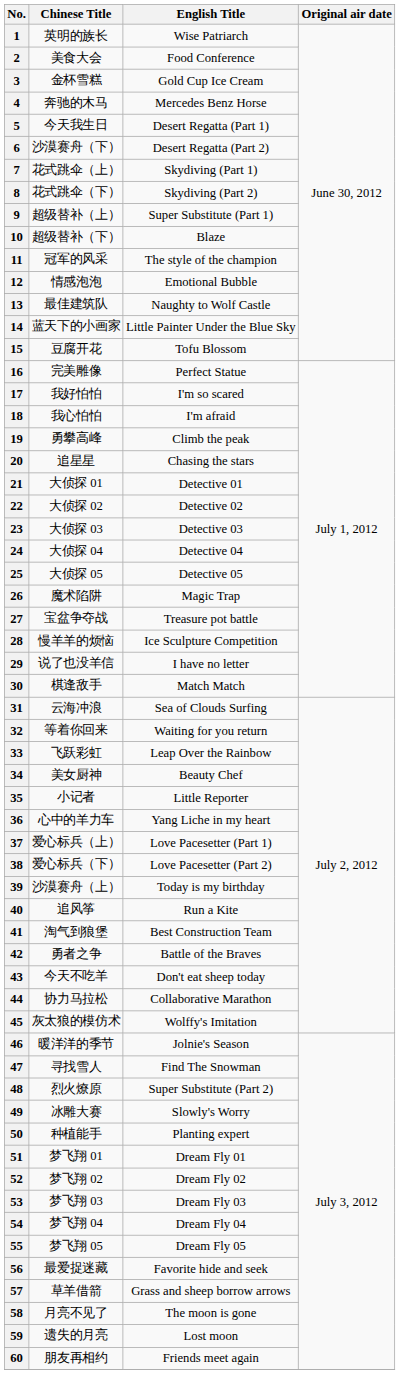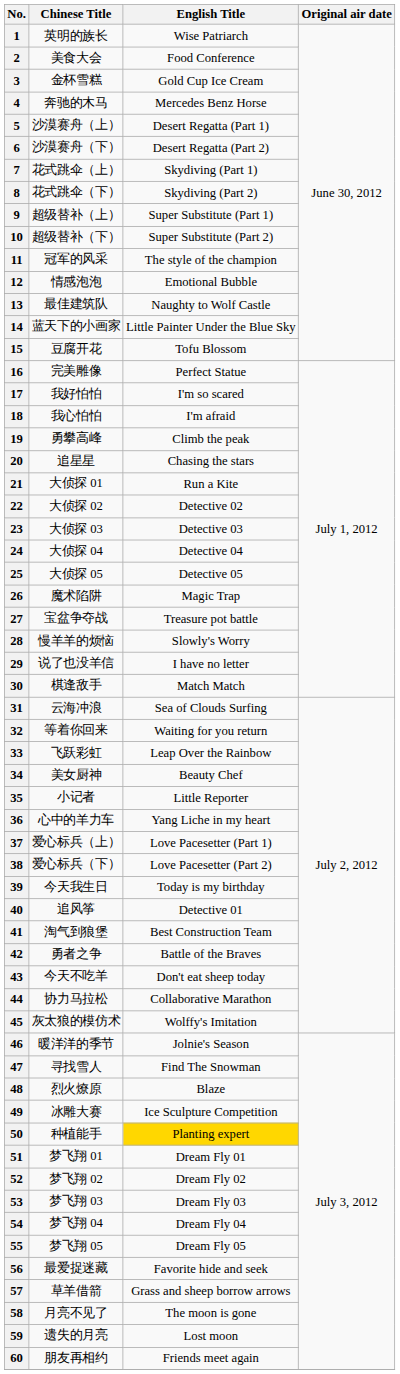 <table class="wikitable" style="text-align:center;">
 <tr>
 <th>No.</th>
 <th>Chinese Title</th>
 <th>English Title</th>
 <th>Original air date</th>
 </tr>
 <tr>
 <th>1</th>
 <td>英明的族长</td>
 <td>Wise Patriarch</td>
 <td rowspan="15">June 30, 2012</td>
 </tr>
 <tr>
 <th>2</th>
 <td>美食大会</td>
 <td>Food Conference</td>
 </tr>
 <tr>
 <th>3</th>
 <td>金杯雪糕</td>
 <td>Gold Cup Ice Cream</td>
 </tr>
 <tr>
 <th>4</th>
 <td>奔驰的木马</td>
 <td>Mercedes Benz Horse</td>
 </tr>
 <tr>
 <th>5</th>
-<td>今天我生日</td>
+<td>沙漠赛舟（上）</td>
 <td>Desert Regatta (Part 1)</td>
 </tr>
 <tr>
 <th>6</th>
 <td>沙漠赛舟（下）</td>
 <td>Desert Regatta (Part 2)</td>
 </tr>
 <tr>
 <th>7</th>
 <td>花式跳伞（上）</td>
 <td>Skydiving (Part 1)</td>
 </tr>
 <tr>
 <th>8</th>
 <td>花式跳伞（下）</td>
 <td>Skydiving (Part 2)</td>
 </tr>
 <tr>
 <th>9</th>
 <td>超级替补（上）</td>
 <td>Super Substitute (Part 1)</td>
 </tr>
 <tr>
 <th>10</th>
 <td>超级替补（下）</td>
-<td>Blaze</td>
+<td>Super Substitute (Part 2)</td>
 </tr>
 <tr>
 <th>11</th>
 <td>冠军的风采</td>
 <td>The style of the champion</td>
 </tr>
 <tr>
 <th>12</th>
 <td>情感泡泡</td>
 <td>Emotional Bubble</td>
 </tr>
 <tr>
 <th>13</th>
 <td>最佳建筑队</td>
 <td>Naughty to Wolf Castle</td>
 </tr>
 <tr>
 <th>14</th>
 <td>蓝天下的小画家</td>
 <td>Little Painter Under the Blue Sky</td>
 </tr>
 <tr>
 <th>15</th>
 <td>豆腐开花</td>
 <td>Tofu Blossom</td>
 </tr>
 <tr>
 <th>16</th>
 <td>完美雕像</td>
 <td>Perfect Statue</td>
 <td rowspan="15">July 1, 2012</td>
 </tr>
 <tr>
 <th>17</th>
 <td>我好怕怕</td>
 <td>I'm so scared</td>
 </tr>
 <tr>
 <th>18</th>
 <td>我心怕怕</td>
 <td>I'm afraid</td>
 </tr>
 <tr>
 <th>19</th>
 <td>勇攀高峰</td>
 <td>Climb the peak</td>
 </tr>
 <tr>
 <th>20</th>
 <td>追星星</td>
 <td>Chasing the stars</td>
 </tr>
 <tr>
 <th>21</th>
 <td>大侦探 01</td>
-<td>Detective 01</td>
+<td>Run a Kite</td>
 </tr>
 <tr>
 <th>22</th>
 <td>大侦探 02</td>
 <td>Detective 02</td>
 </tr>
 <tr>
 <th>23</th>
 <td>大侦探 03</td>
 <td>Detective 03</td>
 </tr>
 <tr>
 <th>24</th>
 <td>大侦探 04</td>
 <td>Detective 04</td>
 </tr>
 <tr>
 <th>25</th>
 <td>大侦探 05</td>
 <td>Detective 05</td>
 </tr>
 <tr>
 <th>26</th>
 <td>魔术陷阱</td>
 <td>Magic Trap</td>
 </tr>
 <tr>
 <th>27</th>
 <td>宝盆争夺战</td>
 <td>Treasure pot battle</td>
 </tr>
 <tr>
 <th>28</th>
 <td>慢羊羊的烦恼</td>
-<td>Ice Sculpture Competition</td>
+<td>Slowly's Worry</td>
 </tr>
 <tr>
 <th>29</th>
 <td>说了也没羊信</td>
 <td>I have no letter</td>
 </tr>
 <tr>
 <th>30</th>
 <td>棋逢敌手</td>
 <td>Match Match</td>
 </tr>
 <tr>
 <th>31</th>
 <td>云海冲浪</td>
 <td>Sea of Clouds Surfing</td>
 <td rowspan="15">July 2, 2012</td>
 </tr>
 <tr>
 <th>32</th>
 <td>等着你回来</td>
 <td>Waiting for you return</td>
 </tr>
 <tr>
 <th>33</th>
 <td>飞跃彩虹</td>
 <td>Leap Over the Rainbow</td>
 </tr>
 <tr>
 <th>34</th>
 <td>美女厨神</td>
 <td>Beauty Chef</td>
 </tr>
 <tr>
 <th>35</th>
 <td>小记者</td>
 <td>Little Reporter</td>
 </tr>
 <tr>
 <th>36</th>
 <td>心中的羊力车</td>
 <td>Yang Liche in my heart</td>
 </tr>
 <tr>
 <th>37</th>
 <td>爱心标兵（上）</td>
 <td>Love Pacesetter (Part 1)</td>
 </tr>
 <tr>
 <th>38</th>
 <td>爱心标兵（下）</td>
 <td>Love Pacesetter (Part 2)</td>
 </tr>
 <tr>
 <th>39</th>
-<td>沙漠赛舟（上）</td>
+<td>今天我生日</td>
 <td>Today is my birthday</td>
 </tr>
 <tr>
 <th>40</th>
 <td>追风筝</td>
-<td>Run a Kite</td>
+<td>Detective 01</td>
 </tr>
 <tr>
 <th>41</th>
 <td>淘气到狼堡</td>
 <td>Best Construction Team</td>
 </tr>
 <tr>
 <th>42</th>
 <td>勇者之争</td>
 <td>Battle of the Braves</td>
 </tr>
 <tr>
 <th>43</th>
 <td>今天不吃羊</td>
 <td>Don't eat sheep today</td>
 </tr>
 <tr>
 <th>44</th>
 <td>协力马拉松</td>
 <td>Collaborative Marathon</td>
 </tr>
 <tr>
 <th>45</th>
 <td>灰太狼的模仿术</td>
 <td>Wolffy's Imitation</td>
 </tr>
 <tr>
 <th>46</th>
 <td>暖洋洋的季节</td>
 <td>Jolnie's Season</td>
 <td rowspan="15">July 3, 2012</td>
 </tr>
 <tr>
 <th>47</th>
 <td>寻找雪人</td>
 <td>Find The Snowman</td>
 </tr>
 <tr>
 <th>48</th>
 <td>烈火燎原</td>
-<td>Super Substitute (Part 2)</td>
+<td>Blaze</td>
 </tr>
 <tr>
 <th>49</th>
 <td>冰雕大赛</td>
-<td>Slowly's Worry</td>
+<td>Ice Sculpture Competition</td>
 </tr>
 <tr>
 <th>50</th>
 <td>种植能手</td>
-<td>Planting expert</td>
+<td style="background: gold;">Planting expert</td>
 </tr>
 <tr>
 <th>51</th>
 <td>梦飞翔 01</td>
 <td>Dream Fly 01</td>
 </tr>
 <tr>
 <th>52</th>
 <td>梦飞翔 02</td>
 <td>Dream Fly 02</td>
 </tr>
 <tr>
 <th>53</th>
 <td>梦飞翔 03</td>
 <td>Dream Fly 03</td>
 </tr>
 <tr>
 <th>54</th>
 <td>梦飞翔 04</td>
 <td>Dream Fly 04</td>
 </tr>
 <tr>
 <th>55</th>
 <td>梦飞翔 05</td>
 <td>Dream Fly 05</td>
 </tr>
 <tr>
 <th>56</th>
 <td>最爱捉迷藏</td>
 <td>Favorite hide and seek</td>
 </tr>
 <tr>
 <th>57</th>
 <td>草羊借箭</td>
 <td>Grass and sheep borrow arrows</td>
 </tr>
 <tr>
 <th>58</th>
 <td>月亮不见了</td>
 <td>The moon is gone</td>
 </tr>
 <tr>
 <th>59</th>
 <td>遗失的月亮</td>
 <td>Lost moon</td>
 </tr>
 <tr>
 <th>60</th>
 <td>朋友再相约</td>
 <td>Friends meet again</td>
 </tr>
 <tr>
 </tr>
 </table>
